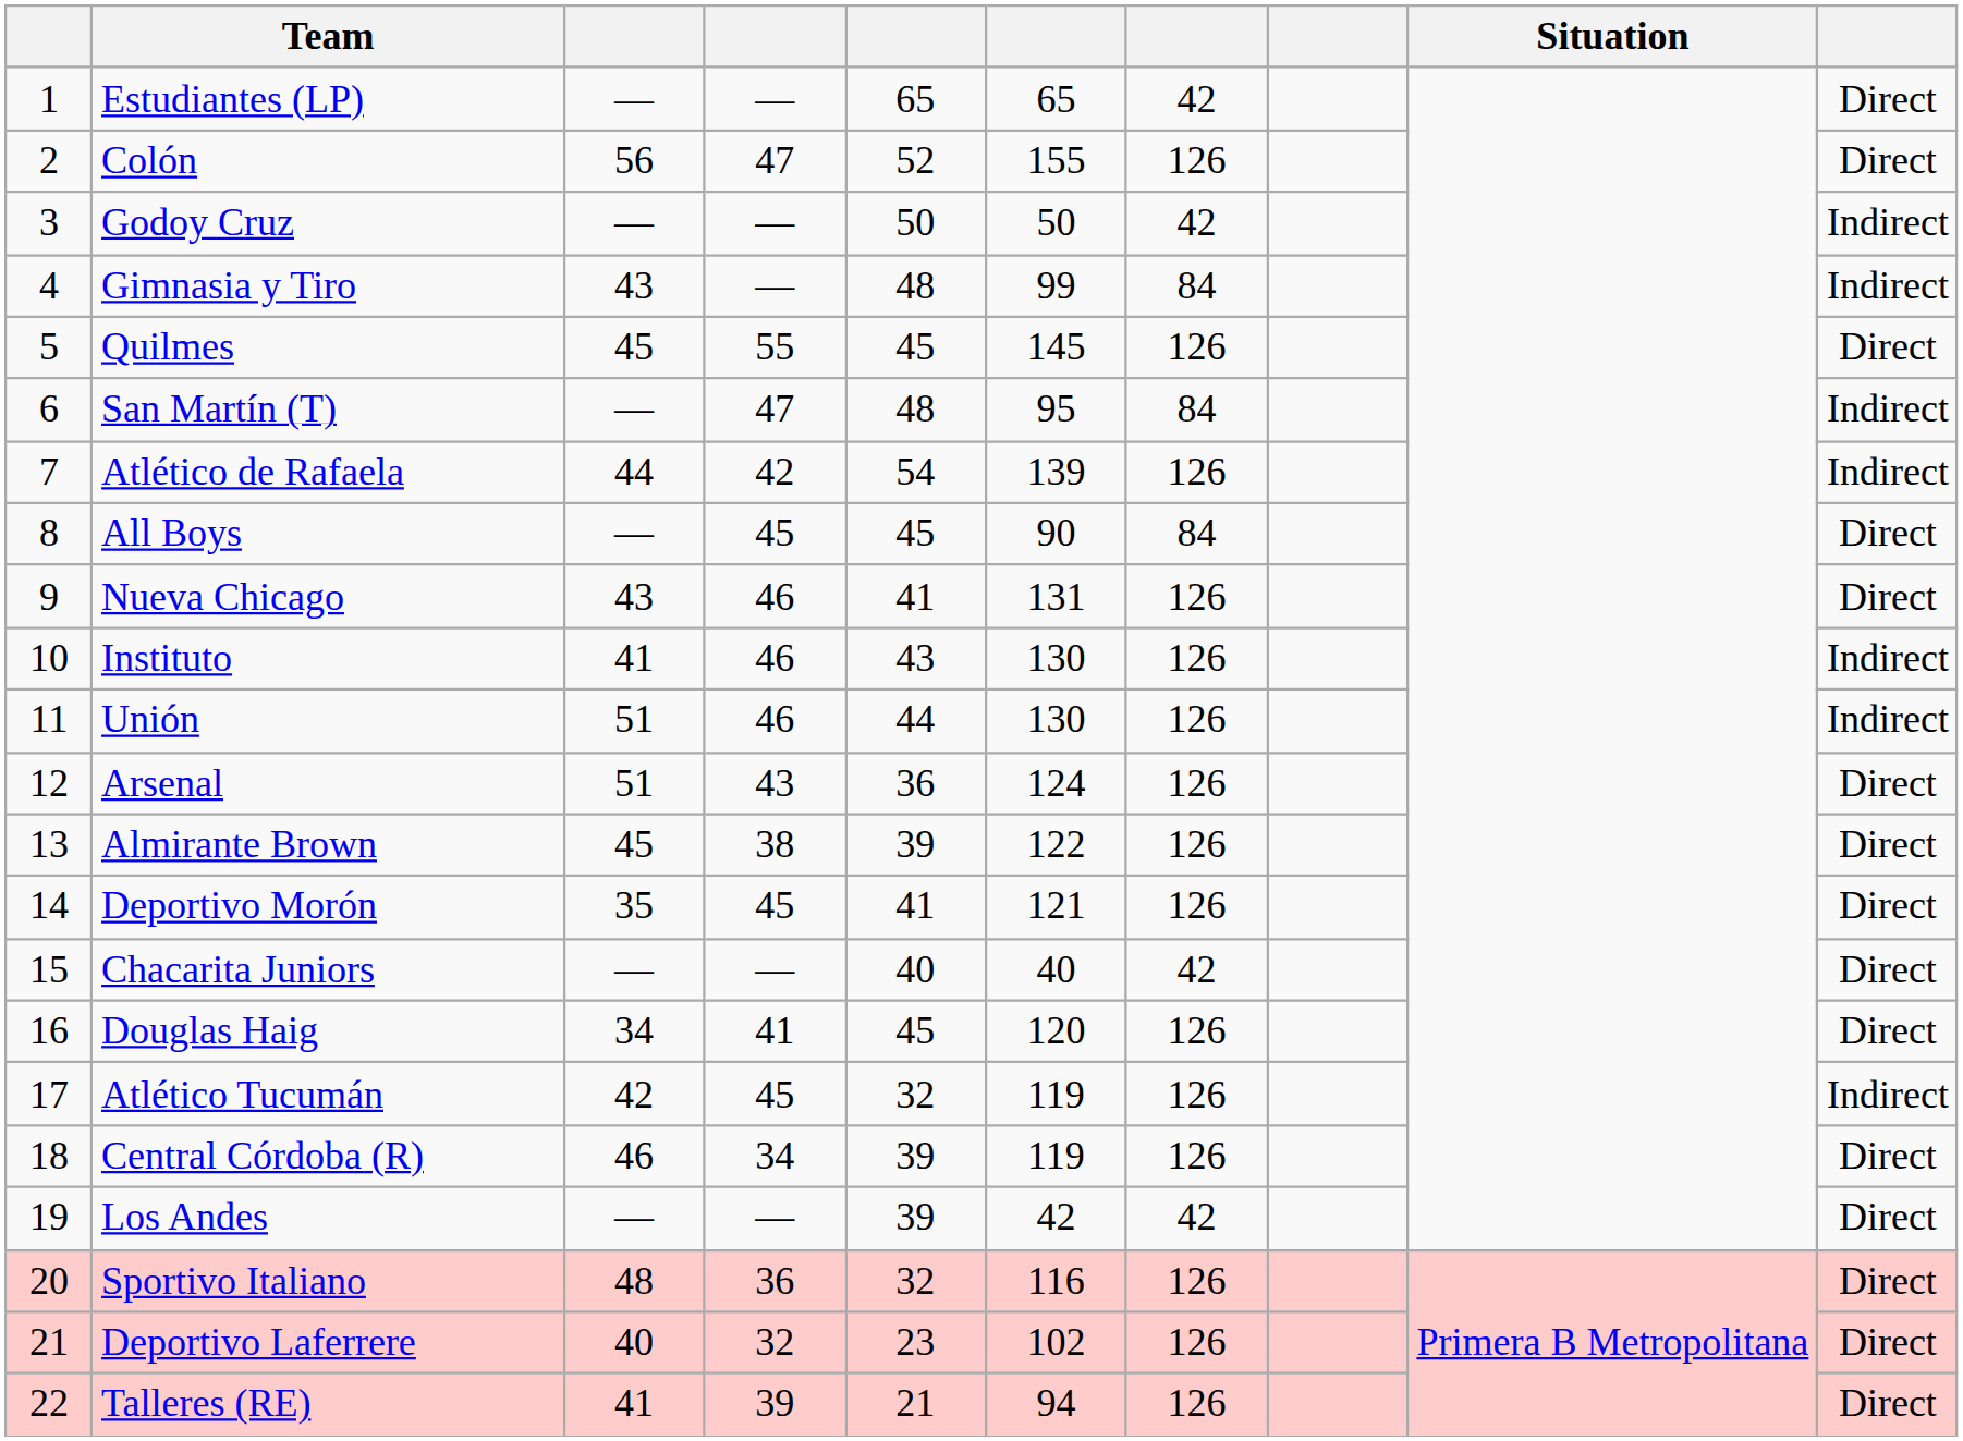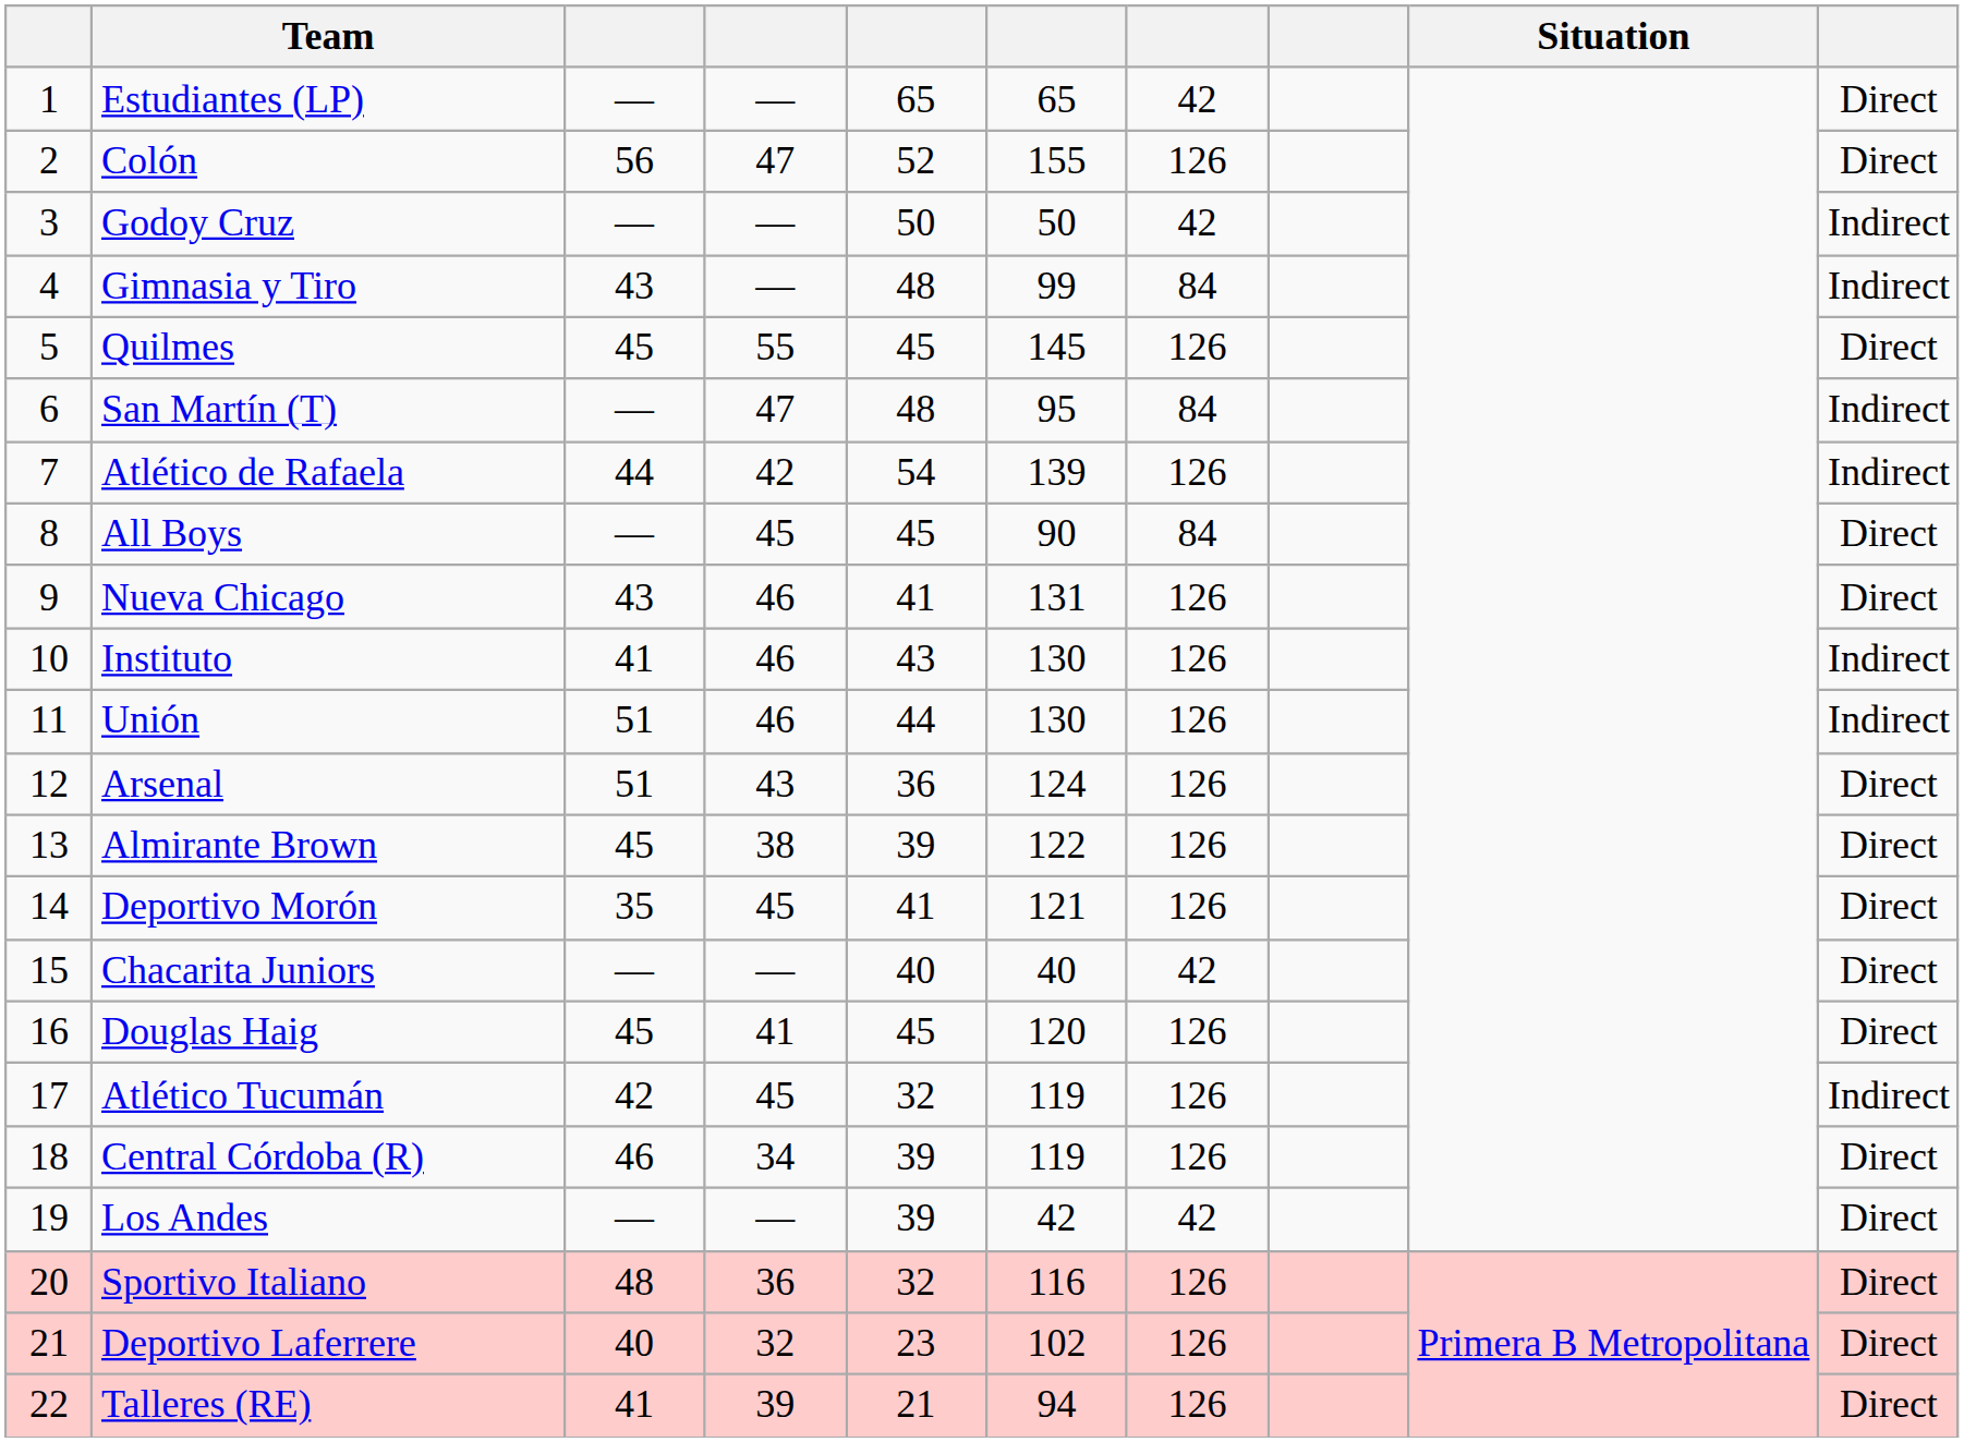 <table class="wikitable" style="text-align: center;">
 <tr>
 <th width=28><br></th>
 <th width=185>Team</th>
 <th width=50></th>
 <th width=50></th>
 <th width=50></th>
 <th width=50></th>
 <th width=50></th>
 <th width=50><br></th>
 <th>Situation</th>
 <th><br></th>
 </tr>
 <tr>
 <td>1</td>
 <td align="left"><a href='#'>Estudiantes (LP)</a></td>
 <td>—</td>
 <td>—</td>
 <td>65</td>
 <td>65</td>
 <td>42</td>
 <td><strong></strong></td>
 <td rowspan=19></td>
 <td>Direct</td>
 </tr>
 <tr>
 <td>2</td>
 <td align="left"><a href='#'>Colón</a></td>
 <td>56</td>
 <td>47</td>
 <td>52</td>
 <td>155</td>
 <td>126</td>
 <td><strong></strong></td>
 <td>Direct</td>
 </tr>
 <tr>
 <td>3</td>
 <td align="left"><a href='#'>Godoy Cruz</a></td>
 <td>—</td>
 <td>—</td>
 <td>50</td>
 <td>50</td>
 <td>42</td>
 <td><strong></strong></td>
 <td>Indirect</td>
 </tr>
 <tr>
 <td>4</td>
 <td align="left"><a href='#'>Gimnasia y Tiro</a></td>
 <td>43</td>
 <td>—</td>
 <td>48</td>
 <td>99</td>
 <td>84</td>
 <td><strong></strong></td>
 <td>Indirect</td>
 </tr>
 <tr>
 <td>5</td>
 <td align="left"><a href='#'>Quilmes</a></td>
 <td>45</td>
 <td>55</td>
 <td>45</td>
 <td>145</td>
 <td>126</td>
 <td><strong></strong></td>
 <td>Direct</td>
 </tr>
 <tr>
 <td>6</td>
 <td align="left"><a href='#'>San Martín (T)</a></td>
 <td>—</td>
 <td>47</td>
 <td>48</td>
 <td>95</td>
 <td>84</td>
 <td><strong></strong></td>
 <td>Indirect</td>
 </tr>
 <tr>
 <td>7</td>
 <td align="left"><a href='#'>Atlético de Rafaela</a></td>
 <td>44</td>
 <td>42</td>
 <td>54</td>
 <td>139</td>
 <td>126</td>
 <td><strong></strong></td>
 <td>Indirect</td>
 </tr>
 <tr>
 <td>8</td>
 <td align="left"><a href='#'>All Boys</a></td>
 <td>—</td>
 <td>45</td>
 <td>45</td>
 <td>90</td>
 <td>84</td>
 <td><strong></strong></td>
 <td>Direct</td>
 </tr>
 <tr>
 <td>9</td>
 <td align="left"><a href='#'>Nueva Chicago</a></td>
 <td>43</td>
 <td>46</td>
 <td>41</td>
 <td>131</td>
 <td>126</td>
 <td><strong></strong></td>
 <td>Direct</td>
 </tr>
 <tr>
 <td>10</td>
 <td align="left"><a href='#'>Instituto</a></td>
 <td>41</td>
 <td>46</td>
 <td>43</td>
 <td>130</td>
 <td>126</td>
 <td><strong></strong></td>
 <td>Indirect</td>
 </tr>
 <tr>
 <td>11</td>
 <td align="left"><a href='#'>Unión</a></td>
 <td>51</td>
 <td>46</td>
 <td>44</td>
 <td>130</td>
 <td>126</td>
 <td><strong></strong></td>
 <td>Indirect</td>
 </tr>
 <tr>
 <td>12</td>
 <td align="left"><a href='#'>Arsenal</a></td>
 <td>51</td>
 <td>43</td>
 <td>36</td>
 <td>124</td>
 <td>126</td>
 <td><strong></strong></td>
 <td>Direct</td>
 </tr>
 <tr>
 <td>13</td>
 <td align="left"><a href='#'>Almirante Brown</a></td>
 <td>45</td>
 <td>38</td>
 <td>39</td>
 <td>122</td>
 <td>126</td>
 <td><strong></strong></td>
 <td>Direct</td>
 </tr>
 <tr>
 <td>14</td>
 <td align="left"><a href='#'>Deportivo Morón</a></td>
 <td>35</td>
 <td>45</td>
 <td>41</td>
 <td>121</td>
 <td>126</td>
 <td><strong></strong></td>
 <td>Direct</td>
 </tr>
 <tr>
 <td>15</td>
 <td align="left"><a href='#'>Chacarita Juniors</a></td>
 <td>—</td>
 <td>—</td>
 <td>40</td>
 <td>40</td>
 <td>42</td>
 <td><strong></strong></td>
 <td>Direct</td>
 </tr>
 <tr>
 <td>16</td>
 <td align="left"><a href='#'>Douglas Haig</a></td>
-<td>34</td>
+<td>45</td>
 <td>41</td>
 <td>45</td>
 <td>120</td>
 <td>126</td>
 <td><strong></strong></td>
 <td>Direct</td>
 </tr>
 <tr>
 <td>17</td>
 <td align="left"><a href='#'>Atlético Tucumán</a></td>
 <td>42</td>
 <td>45</td>
 <td>32</td>
 <td>119</td>
 <td>126</td>
 <td><strong></strong></td>
 <td>Indirect</td>
 </tr>
 <tr>
 <td>18</td>
 <td align="left"><a href='#'>Central Córdoba (R)</a></td>
 <td>46</td>
 <td>34</td>
 <td>39</td>
 <td>119</td>
 <td>126</td>
 <td><strong></strong></td>
 <td>Direct</td>
 </tr>
 <tr>
 <td>19</td>
 <td align="left"><a href='#'>Los Andes</a></td>
 <td>—</td>
 <td>—</td>
 <td>39</td>
 <td>42</td>
 <td>42</td>
 <td><strong></strong></td>
 <td>Direct</td>
 </tr>
 <tr bgcolor=#FFcccc>
 <td>20</td>
 <td align="left"><a href='#'>Sportivo Italiano</a></td>
 <td>48</td>
 <td>36</td>
 <td>32</td>
 <td>116</td>
 <td>126</td>
 <td><strong></strong></td>
 <td rowspan=3><a href='#'>Primera B Metropolitana</a></td>
 <td>Direct</td>
 </tr>
 <tr bgcolor=#FFcccc>
 <td>21</td>
 <td align="left"><a href='#'>Deportivo Laferrere</a></td>
 <td>40</td>
 <td>32</td>
 <td>23</td>
 <td>102</td>
 <td>126</td>
 <td><strong></strong></td>
 <td>Direct</td>
 </tr>
 <tr bgcolor=#FFcccc>
 <td>22</td>
 <td align="left"><a href='#'>Talleres (RE)</a></td>
 <td>41</td>
 <td>39</td>
 <td>21</td>
 <td>94</td>
 <td>126</td>
 <td><strong></strong></td>
 <td>Direct</td>
 </tr>
 </table>
